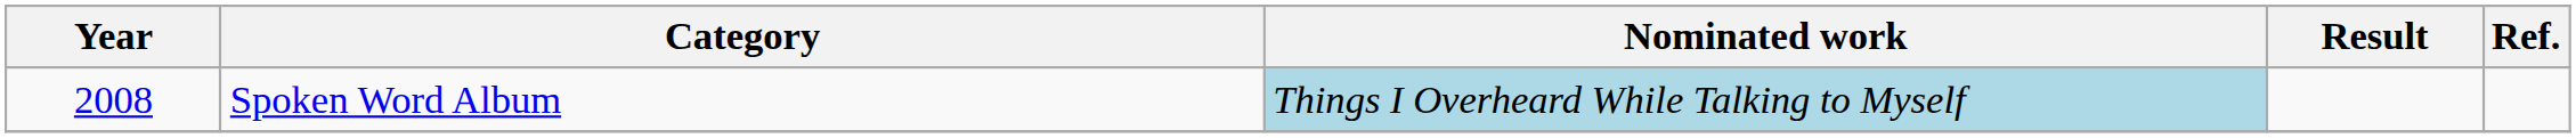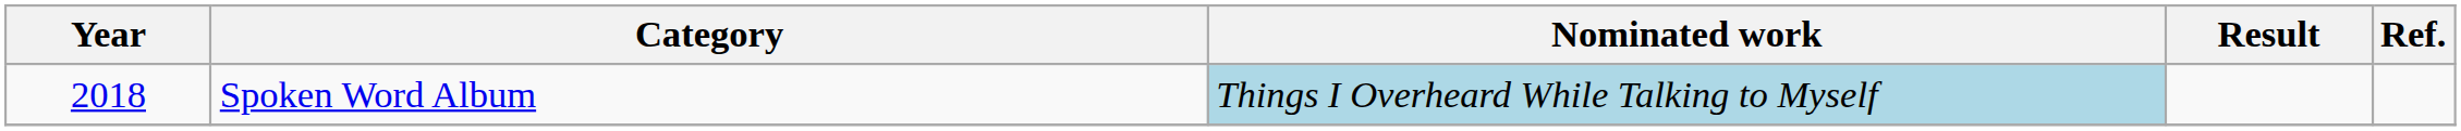 <table class=wikitable>
 <tr>
 <th scope="col" style="width:5em;">Year</th>
 <th scope="col" style="width:26em;">Category</th>
 <th scope="col" style="width:25em;">Nominated work</th>
 <th scope="col" style="width:5em;">Result</th>
 <th>Ref.</th>
 </tr>
 <tr>
-<td style="text-align:center;"><a href='#'>2008</a></td>
+<td style="text-align:center;"><a href='#'>2018</a></td>
 <td><a href='#'>Spoken Word Album</a></td>
 <td style="background: lightblue;"><em>Things I Overheard While Talking to Myself</em></td>
 <td></td>
 <td></td>
 </tr>
 <tr>
 </tr>
 </table>
